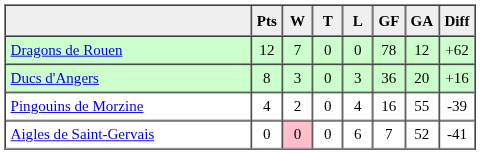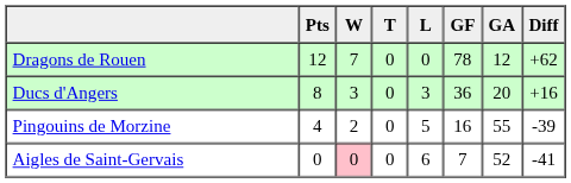 <table border=1 cellpadding=5 cellspacing=0>
 <tr>
 <th bgcolor="#efefef" width="250">　</th>
 <th bgcolor="#efefef" width="20">Pts</th>
 <th bgcolor="#efefef" width="20">W</th>
 <th bgcolor="#efefef" width="20">T</th>
 <th bgcolor="#efefef" width="20">L</th>
 <th bgcolor="#efefef" width="20">GF</th>
 <th bgcolor="#efefef" width="20">GA</th>
 <th bgcolor="#efefef" width="20">Diff</th>
 </tr>
 <tr align=center bgcolor="#ccffcc">
 <td align=left><a href='#'>Dragons de Rouen</a></td>
 <td>12</td>
 <td>7</td>
 <td>0</td>
 <td>0</td>
 <td>78</td>
 <td>12</td>
 <td>+62</td>
 </tr>
 <tr align=center bgcolor="#ccffcc">
 <td align=left><a href='#'>Ducs d'Angers</a></td>
 <td>8</td>
 <td>3</td>
 <td>0</td>
 <td>3</td>
 <td>36</td>
 <td>20</td>
 <td>+16</td>
 </tr>
 <tr align=center>
 <td align=left><a href='#'>Pingouins de Morzine</a></td>
 <td>4</td>
 <td>2</td>
 <td>0</td>
-<td>4</td>
+<td>5</td>
 <td>16</td>
 <td>55</td>
 <td>-39</td>
 </tr>
 <tr align=center>
 <td align=left><a href='#'>Aigles de Saint-Gervais</a></td>
 <td>0</td>
 <td style="background: pink;">0</td>
 <td>0</td>
 <td>6</td>
 <td>7</td>
 <td>52</td>
 <td>-41</td>
 </tr>
 </table>
